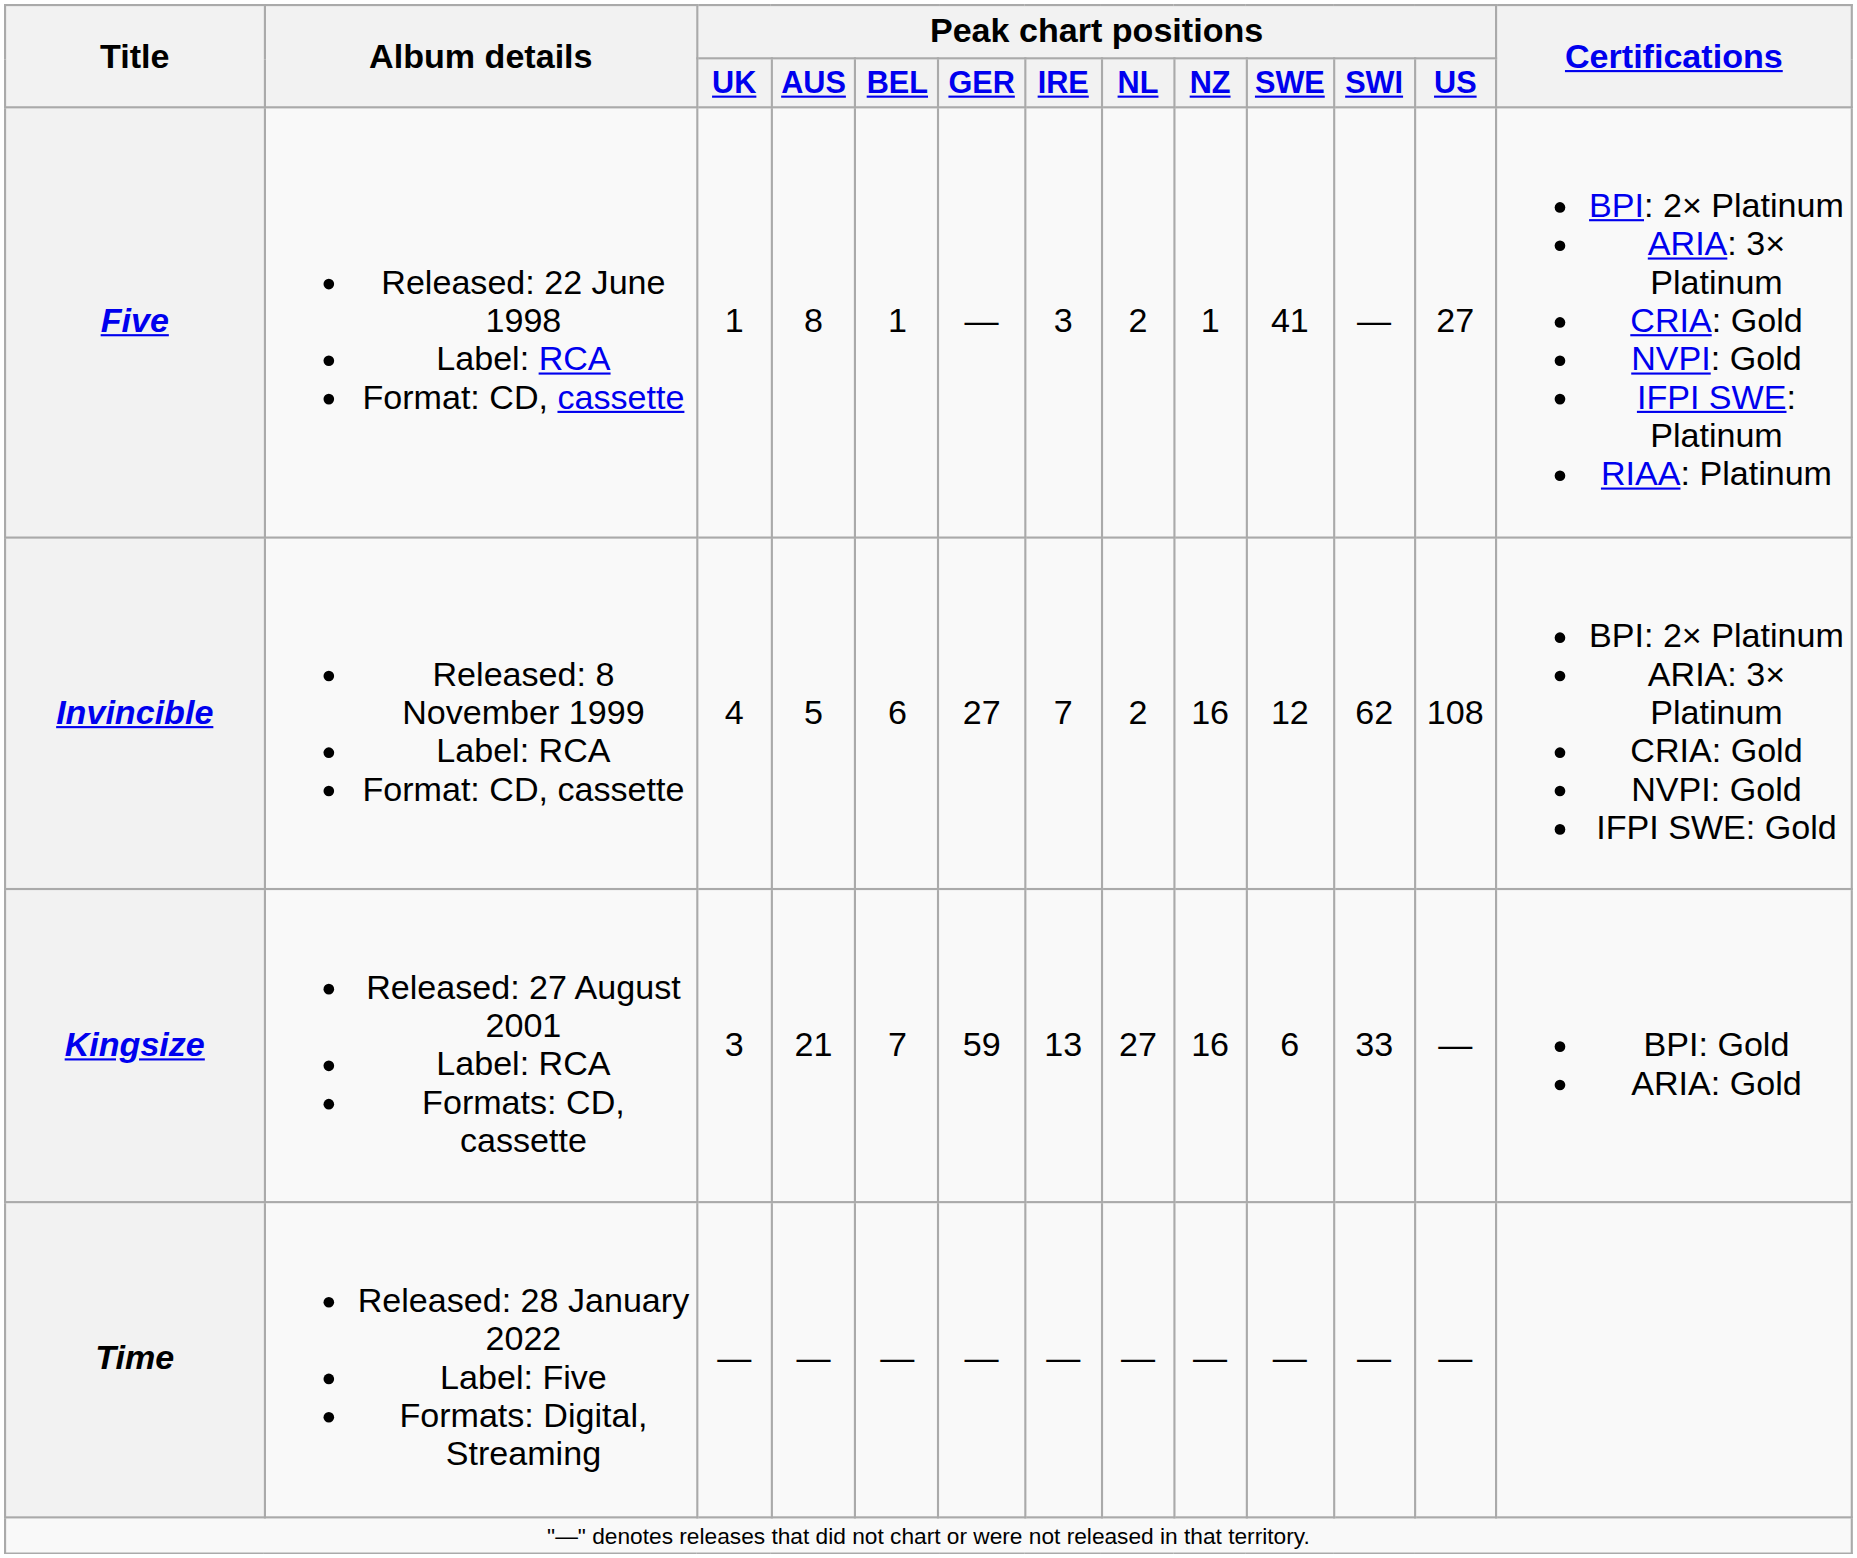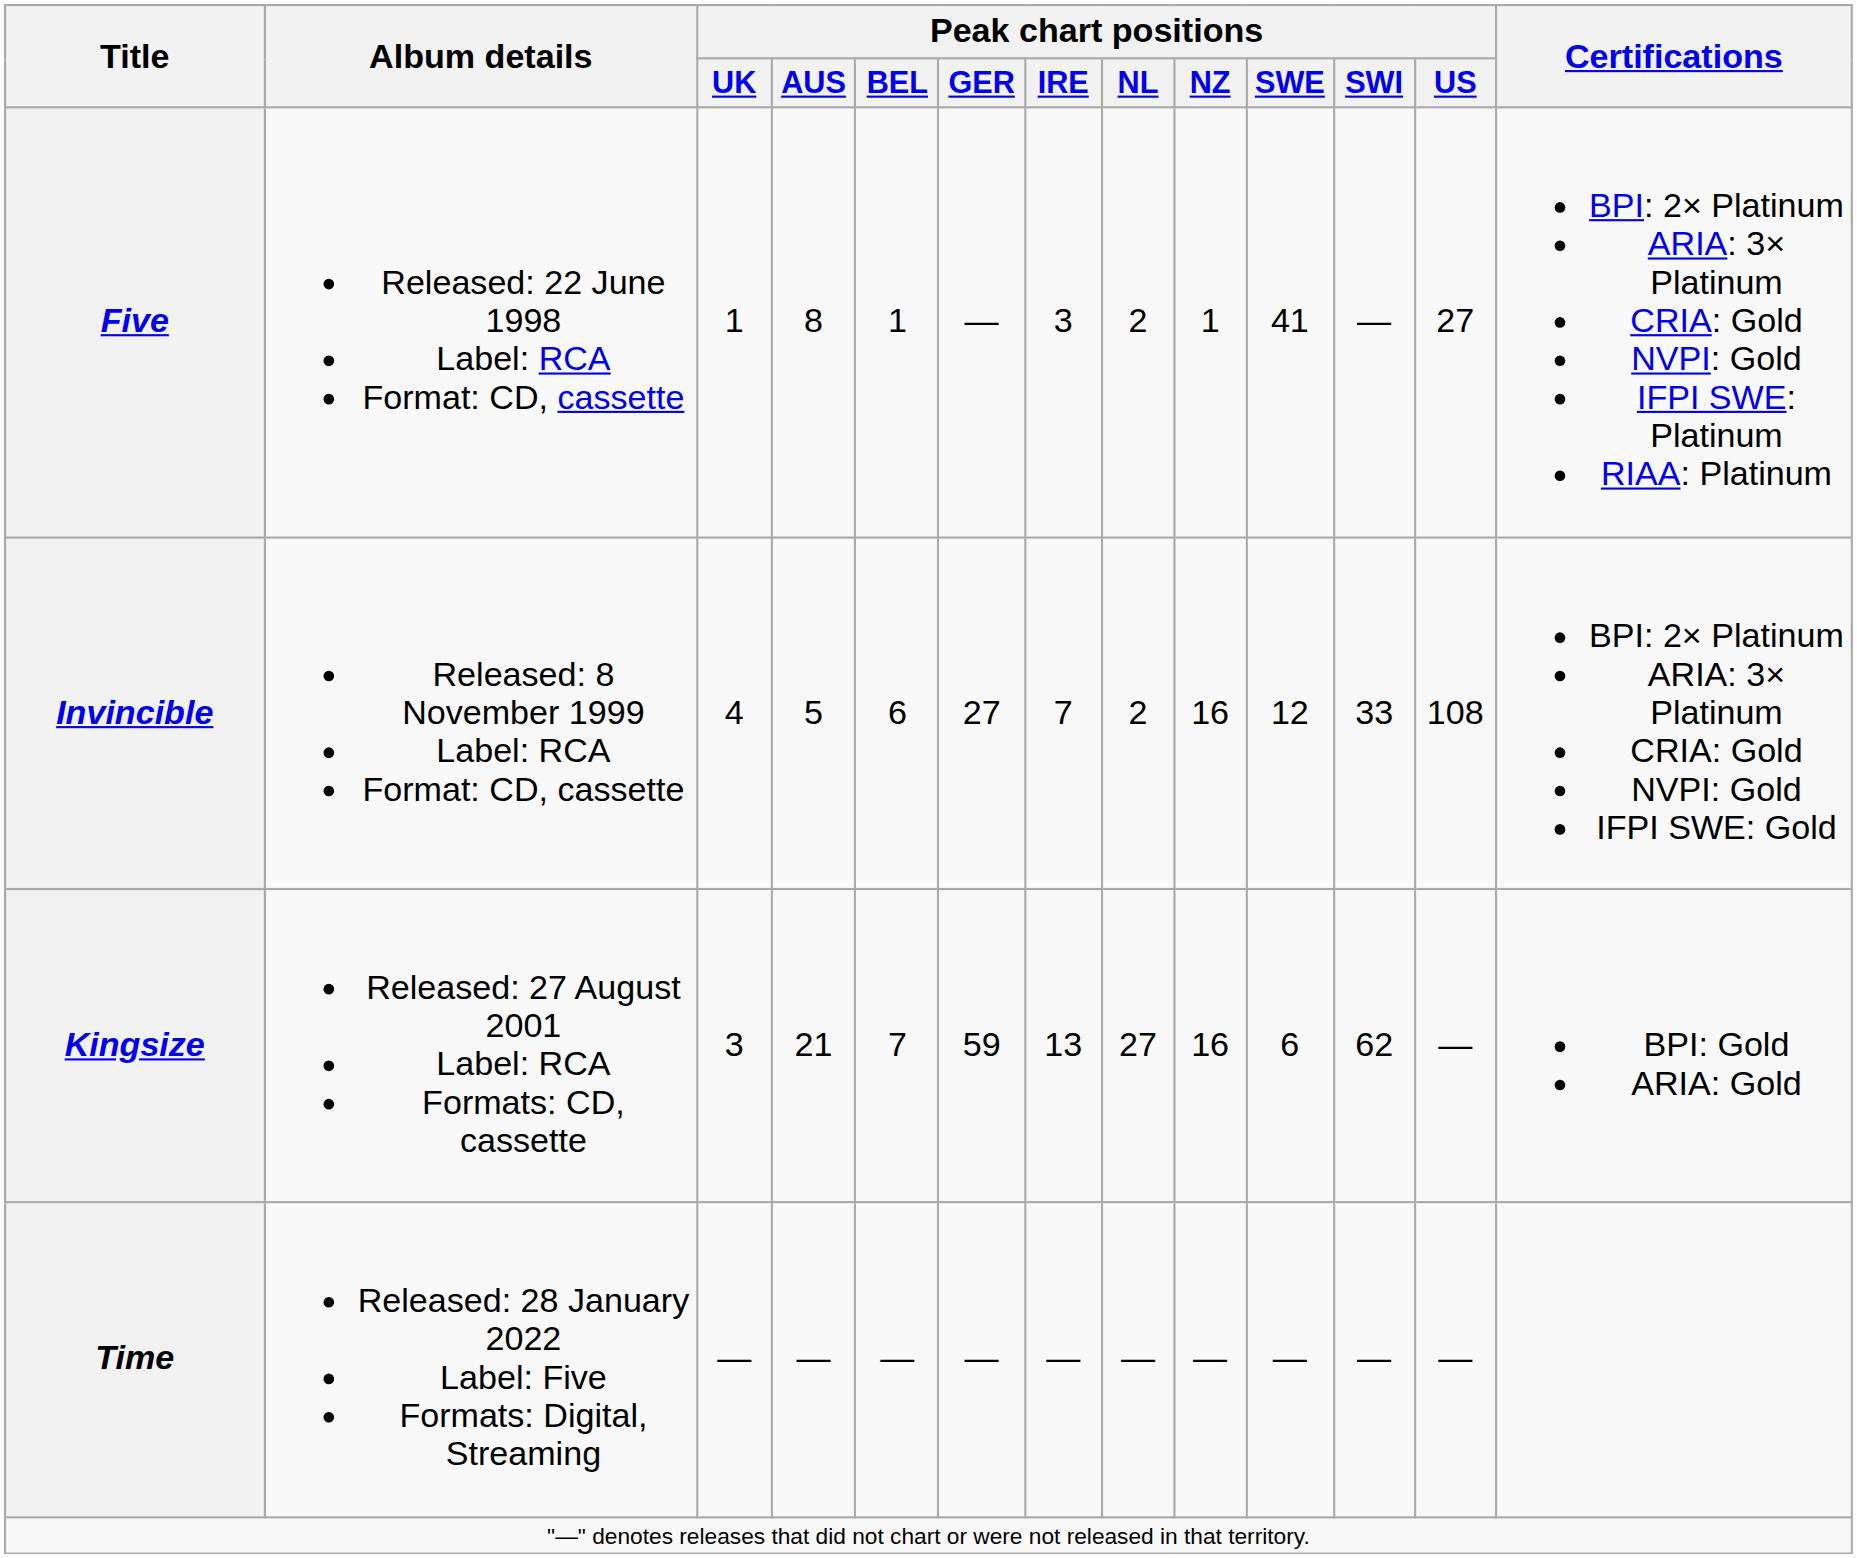 <table class="wikitable plainrowheaders" style="text-align:center;" border="1">
 <tr>
 <th scope="col" rowspan="2" style="width:10em;">Title</th>
 <th scope="col" rowspan="2" style="width:18em;">Album details</th>
 <th scope="col" colspan="10">Peak chart positions</th>
 <th scope="col" rowspan="2" style="width:14em;"><a href='#'>Certifications</a></th>
 </tr>
 <tr>
 <th scope="col" style="width:2.5em;font-size:90%;"><a href='#'>UK</a><br></th>
 <th scope="col" style="width:2.5em;font-size:90%;"><a href='#'>AUS</a><br></th>
 <th scope="col" style="width:2.5em;font-size:90%;"><a href='#'>BEL</a><br></th>
 <th scope="col" style="width:2.5em;font-size:90%;"><a href='#'>GER</a><br></th>
 <th scope="col" style="width:2.5em;font-size:90%;"><a href='#'>IRE</a><br></th>
 <th scope="col" style="width:2.5em;font-size:90%;"><a href='#'>NL</a><br></th>
 <th scope="col" style="width:2.5em;font-size:90%;"><a href='#'>NZ</a><br></th>
 <th scope="col" style="width:2.5em;font-size:90%;"><a href='#'>SWE</a><br></th>
 <th scope="col" style="width:2.5em;font-size:90%;"><a href='#'>SWI</a><br></th>
 <th scope="col" style="width:2.5em;font-size:90%;"><a href='#'>US</a><br></th>
 </tr>
 <tr>
 <th scope="row"><em><a href='#'>Five</a></em></th>
 <td><br><ul><li>Released: 22 June 1998</li><li>Label: <a href='#'>RCA</a></li><li>Format: CD, <a href='#'>cassette</a></li></ul></td>
 <td>1</td>
 <td>8</td>
 <td>1</td>
 <td>—</td>
 <td>3</td>
 <td>2</td>
 <td>1</td>
 <td>41</td>
 <td>—</td>
 <td>27</td>
 <td><br><ul><li><a href='#'>BPI</a>: 2× Platinum</li><li><a href='#'>ARIA</a>: 3× Platinum</li><li><a href='#'>CRIA</a>: Gold</li><li><a href='#'>NVPI</a>: Gold</li><li><a href='#'>IFPI SWE</a>: Platinum</li><li><a href='#'>RIAA</a>: Platinum</li></ul></td>
 </tr>
 <tr>
 <th scope="row"><em><a href='#'>Invincible</a></em></th>
 <td><br><ul><li>Released: 8 November 1999</li><li>Label: RCA</li><li>Format: CD, cassette</li></ul></td>
 <td>4</td>
 <td>5</td>
 <td>6</td>
 <td>27</td>
 <td>7</td>
 <td>2</td>
 <td>16</td>
 <td>12</td>
-<td>62</td>
+<td>33</td>
 <td>108</td>
 <td><br><ul><li>BPI: 2× Platinum</li><li>ARIA: 3× Platinum</li><li>CRIA: Gold</li><li>NVPI: Gold</li><li>IFPI SWE: Gold</li></ul></td>
 </tr>
 <tr>
 <th scope="row"><em><a href='#'>Kingsize</a></em></th>
 <td><br><ul><li>Released: 27 August 2001</li><li>Label: RCA</li><li>Formats: CD, cassette</li></ul></td>
 <td>3</td>
 <td>21</td>
 <td>7</td>
 <td>59</td>
 <td>13</td>
 <td>27</td>
 <td>16</td>
 <td>6</td>
-<td>33</td>
+<td>62</td>
 <td>—</td>
 <td><br><ul><li>BPI: Gold</li><li>ARIA: Gold</li></ul></td>
 </tr>
 <tr>
 <th scope="row"><em>Time</em></th>
 <td><br><ul><li>Released: 28 January 2022</li><li>Label: Five</li><li>Formats: Digital, Streaming</li></ul></td>
 <td>—</td>
 <td>—</td>
 <td>—</td>
 <td>—</td>
 <td>—</td>
 <td>—</td>
 <td>—</td>
 <td>—</td>
 <td>—</td>
 <td>—</td>
 <td></td>
 </tr>
 <tr>
 <td align="center" colspan="15" style="font-size:8pt">"—" denotes releases that did not chart or were not released in that territory.</td>
 </tr>
 </table>
